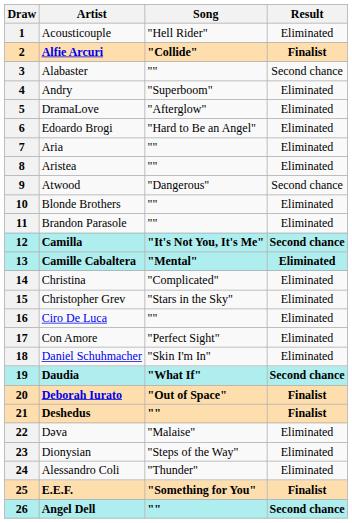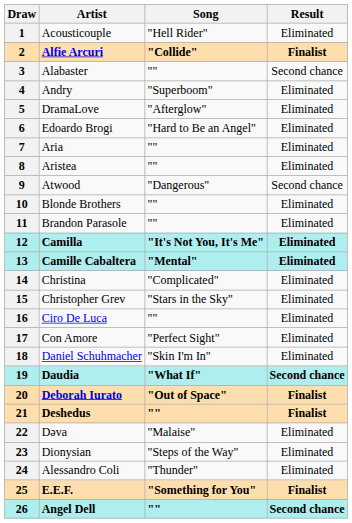 <table class="sortable wikitable plainrowheaders" style="margin: 1em auto 1em auto; text-align:center;">
 <tr>
 <th scope="col">Draw</th>
 <th scope="col">Artist</th>
 <th>Song</th>
 <th>Result</th>
 </tr>
 <tr>
 <th scope="row" style="text-align:center;">1</th>
 <td align="left">Acousticouple</td>
 <td align="left">"Hell Rider"</td>
 <td data-sort-value="3">Eliminated</td>
 </tr>
 <tr style="font-weight:bold; background:navajowhite;">
 <th scope="row" style="text-align:center; font-weight:bold; background:navajowhite;">2</th>
 <td align="left"><a href='#'>Alfie Arcuri</a></td>
 <td align="left">"Collide"</td>
 <td data-sort-value="1">Finalist</td>
 </tr>
 <tr>
 <th scope="row" style="text-align:center;">3</th>
 <td align="left">Alabaster</td>
 <td align="left">""</td>
 <td data-sort-value="2">Second chance</td>
 </tr>
 <tr>
 <th scope="row" style="text-align:center;">4</th>
 <td align="left">Andry</td>
 <td align="left">"Superboom"</td>
 <td data-sort-value="3">Eliminated</td>
 </tr>
 <tr>
 <th scope="row" style="text-align:center;">5</th>
 <td align="left">DramaLove</td>
 <td align="left">"Afterglow"</td>
 <td data-sort-value="3">Eliminated</td>
 </tr>
 <tr>
 <th scope="row" style="text-align:center;">6</th>
 <td align="left">Edoardo Brogi</td>
 <td align="left">"Hard to Be an Angel"</td>
 <td data-sort-value="3">Eliminated</td>
 </tr>
 <tr>
 <th scope="row" style="text-align:center;">7</th>
 <td align="left">Aria</td>
 <td align="left">""</td>
 <td data-sort-value="3">Eliminated</td>
 </tr>
 <tr>
 <th scope="row" style="text-align:center;">8</th>
 <td align="left">Aristea</td>
 <td align="left">""</td>
 <td data-sort-value="3">Eliminated</td>
 </tr>
 <tr>
 <th scope="row" style="text-align:center;">9</th>
 <td align="left">Atwood</td>
 <td align="left">"Dangerous"</td>
 <td data-sort-value="2">Second chance</td>
 </tr>
 <tr>
 <th scope="row" style="text-align:center;">10</th>
 <td align="left">Blonde Brothers</td>
 <td align="left">""</td>
 <td data-sort-value="3">Eliminated</td>
 </tr>
 <tr>
 <th scope="row" style="text-align:center;">11</th>
 <td align="left">Brandon Parasole</td>
 <td align="left">""</td>
 <td data-sort-value="3">Eliminated</td>
 </tr>
 <tr style="font-weight:bold; background:paleturquoise;">
 <th scope="row" style="text-align:center; font-weight:bold; background:paleturquoise;">12</th>
 <td align="left">Camilla</td>
 <td align="left">"It's Not You, It's Me"</td>
-<td data-sort-value="2">Second chance</td>
+<td data-sort-value="3">Eliminated</td>
 </tr>
 <tr style="font-weight:bold; background:paleturquoise;">
 <th scope="row" style="text-align:center; font-weight:bold; background:paleturquoise;">13</th>
 <td align="left">Camille Cabaltera</td>
 <td align="left">"Mental"</td>
 <td data-sort-value="3">Eliminated</td>
 </tr>
 <tr>
 <th scope="row" style="text-align:center;">14</th>
 <td align="left">Christina</td>
 <td align="left">"Complicated"</td>
 <td data-sort-value="3">Eliminated</td>
 </tr>
 <tr>
 <th scope="row" style="text-align:center;">15</th>
 <td align="left">Christopher Grev</td>
 <td align="left">"Stars in the Sky"</td>
 <td data-sort-value="3">Eliminated</td>
 </tr>
 <tr>
 <th scope="row" style="text-align:center;">16</th>
 <td align="left"><a href='#'>Ciro De Luca</a></td>
 <td align="left">""</td>
 <td data-sort-value="3">Eliminated</td>
 </tr>
 <tr>
 <th scope="row" style="text-align:center;">17</th>
 <td align="left">Con Amore</td>
 <td align="left">"Perfect Sight"</td>
 <td data-sort-value="3">Eliminated</td>
 </tr>
 <tr>
 <th scope="row" style="text-align:center;">18</th>
 <td align="left"><a href='#'>Daniel Schuhmacher</a></td>
 <td align="left">"Skin I'm In"</td>
 <td data-sort-value="3">Eliminated</td>
 </tr>
 <tr style="font-weight:bold; background:paleturquoise;">
 <th scope="row" style="text-align:center; font-weight:bold; background:paleturquoise;">19</th>
 <td align="left">Daudia</td>
 <td align="left">"What If"</td>
 <td data-sort-value="2">Second chance</td>
 </tr>
 <tr style="font-weight:bold; background:navajowhite;">
 <th scope="row" style="text-align:center; font-weight:bold; background:navajowhite;">20</th>
 <td align="left"><a href='#'>Deborah Iurato</a></td>
 <td align="left">"Out of Space"</td>
 <td data-sort-value="1">Finalist</td>
 </tr>
 <tr style="font-weight:bold; background:navajowhite;">
 <th scope="row" style="text-align:center; font-weight:bold; background:navajowhite;">21</th>
 <td align="left">Deshedus</td>
 <td align="left">""</td>
 <td data-sort-value="1">Finalist</td>
 </tr>
 <tr>
 <th scope="row" style="text-align:center;">22</th>
 <td align="left">Dəva</td>
 <td align="left">"Malaise"</td>
 <td data-sort-value="3">Eliminated</td>
 </tr>
 <tr>
 <th scope="row" style="text-align:center;">23</th>
 <td align="left">Dionysian</td>
 <td align="left">"Steps of the Way"</td>
 <td data-sort-value="3">Eliminated</td>
 </tr>
 <tr>
 <th scope="row" style="text-align:center;">24</th>
 <td align="left">Alessandro Coli</td>
 <td align="left">"Thunder"</td>
 <td data-sort-value="3">Eliminated</td>
 </tr>
 <tr style="font-weight:bold; background:navajowhite;">
 <th scope="row" style="text-align:center; font-weight:bold; background:navajowhite;">25</th>
 <td align="left">E.E.F.</td>
 <td align="left">"Something for You"</td>
 <td data-sort-value="1">Finalist</td>
 </tr>
 <tr style="font-weight:bold; background:paleturquoise;">
 <th scope="row" style="text-align:center; font-weight:bold; background:paleturquoise;">26</th>
 <td align="left">Angel Dell</td>
 <td align="left">""</td>
 <td data-sort-value="2">Second chance</td>
 </tr>
 </table>
